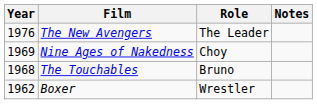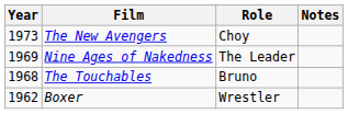 <table class="wikitable">
 <tr>
 <th>Year</th>
 <th>Film</th>
 <th>Role</th>
 <th>Notes</th>
 </tr>
 <tr>
-<td>1976</td>
+<td>1973</td>
 <td><em><a href='#'>The New Avengers</a></em></td>
-<td>The Leader</td>
+<td>Choy</td>
 <td></td>
 </tr>
 <tr>
 <td>1969</td>
 <td><em><a href='#'>Nine Ages of Nakedness</a></em></td>
-<td>Choy</td>
+<td>The Leader</td>
 <td></td>
 </tr>
 <tr>
 <td>1968</td>
 <td><em><a href='#'>The Touchables</a></em></td>
 <td>Bruno</td>
 <td></td>
 </tr>
 <tr>
 <td>1962</td>
 <td><em>Boxer</em></td>
 <td>Wrestler</td>
 <td></td>
 </tr>
 </table>
